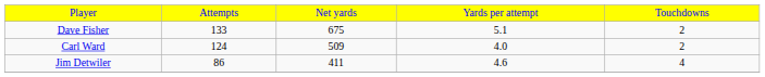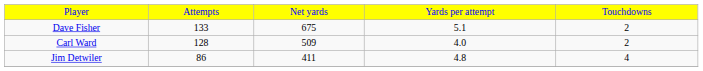 <table class="wikitable" width="90%">
 <tr align="center"  style="background:yellow;color:blue;">
 <td>Player</td>
 <td>Attempts</td>
 <td>Net yards</td>
 <td>Yards per attempt</td>
 <td>Touchdowns</td>
 </tr>
 <tr align="center" bgcolor="">
 <td><a href='#'>Dave Fisher</a></td>
 <td>133</td>
 <td>675</td>
 <td>5.1</td>
 <td>2</td>
 </tr>
 <tr align="center" bgcolor="">
 <td><a href='#'>Carl Ward</a></td>
-<td>124</td>
+<td>128</td>
 <td>509</td>
 <td>4.0</td>
 <td>2</td>
 </tr>
 <tr align="center" bgcolor="">
 <td><a href='#'>Jim Detwiler</a></td>
 <td>86</td>
 <td>411</td>
-<td>4.6</td>
+<td>4.8</td>
 <td>4</td>
 </tr>
 <tr>
 </tr>
 </table>
